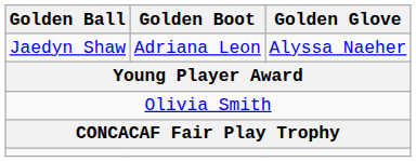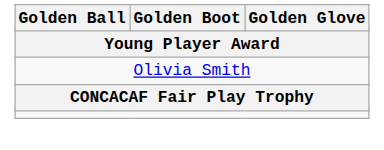 <table class="wikitable" style="margin:auto">
 <tr>
 <th>Golden Ball</th>
 <th>Golden Boot</th>
 <th>Golden Glove</th>
-</tr>
-<tr>
-<td> <a href='#'>Jaedyn Shaw</a></td>
-<td> <a href='#'>Adriana Leon</a></td>
-<td> <a href='#'>Alyssa Naeher</a></td>
 </tr>
 <tr>
 <th colspan="3">Young Player Award</th>
 </tr>
 <tr>
 <td colspan="3" style="text-align:center;"> <a href='#'>Olivia Smith</a></td>
 </tr>
 <tr>
 <th colspan="3">CONCACAF Fair Play Trophy</th>
 </tr>
 <tr>
 <td colspan="3" style="text-align:center;"></td>
 </tr>
 </table>
